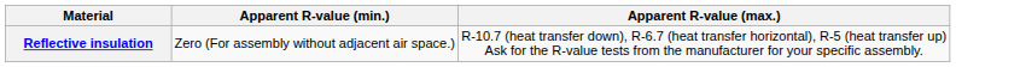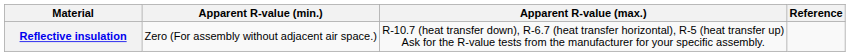 <table class="wikitable sortable" style="width:auto; font-size:85%; text-align:center;">
 <tr>
 <th style="width:12em">Material</th>
 <th>Apparent R-value (min.)</th>
 <th>Apparent R-value (max.)</th>
+<th>Reference</th>
 </tr>
 <tr>
 <th><a href='#'>Reflective insulation</a></th>
 <td>Zero (For assembly without adjacent air space.)</td>
 <td>R-10.7 (heat transfer down), R-6.7 (heat transfer horizontal), R-5 (heat transfer up)<br>Ask for the R-value tests from the manufacturer for your specific assembly.</td>
+<td></td>
 </tr>
 </table>
